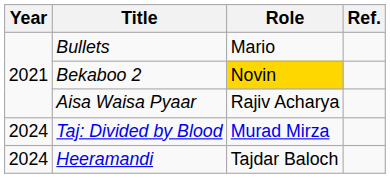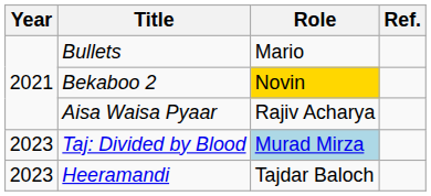 <table class="wikitable">
 <tr>
 <th>Year</th>
 <th>Title</th>
 <th>Role</th>
 <th>Ref.</th>
 </tr>
 <tr>
 <td rowspan="3">2021</td>
 <td><em>Bullets</em></td>
 <td>Mario</td>
 <td></td>
 </tr>
 <tr>
 <td><em>Bekaboo 2</em></td>
 <td style="background: gold;">Novin</td>
 <td></td>
 </tr>
 <tr>
 <td><em>Aisa Waisa Pyaar</em></td>
 <td>Rajiv Acharya</td>
 <td></td>
 </tr>
 <tr>
-<td>2024</td>
+<td>2023</td>
 <td><em><a href='#'>Taj: Divided by Blood</a></em></td>
-<td><a href='#'>Murad Mirza</a></td>
+<td style="background: lightblue;"><a href='#'>Murad Mirza</a></td>
 <td></td>
 </tr>
 <tr>
-<td>2024</td>
+<td>2023</td>
 <td><em><a href='#'>Heeramandi</a></em></td>
 <td>Tajdar Baloch</td>
 <td></td>
 </tr>
 </table>
